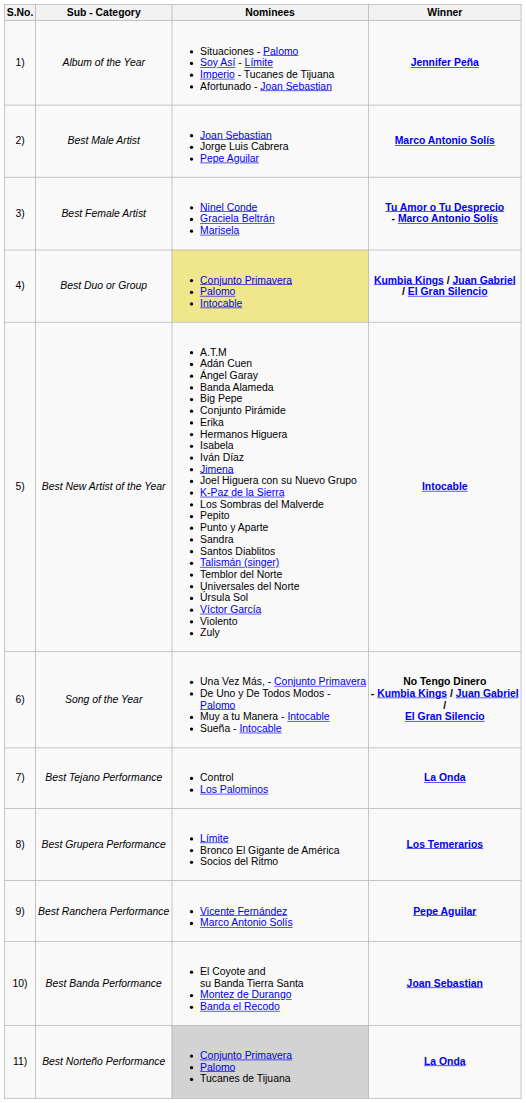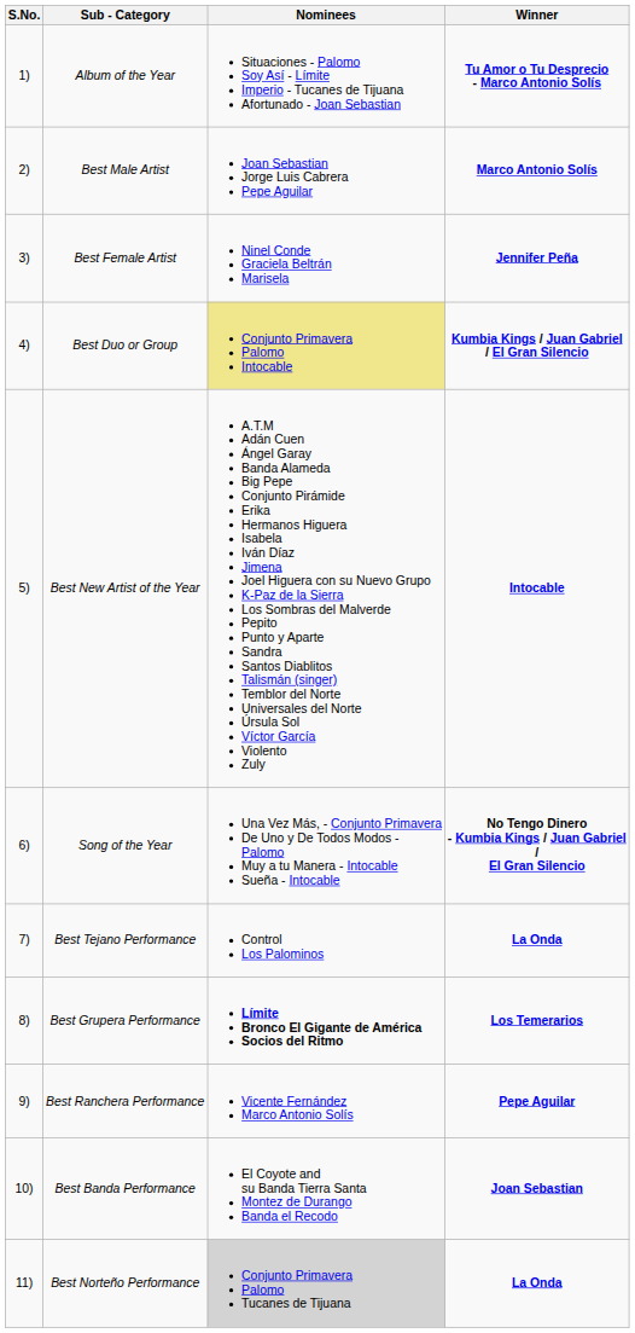 <table class="wikitable">
 <tr>
 <th>S.No.</th>
 <th>Sub - Category</th>
 <th>Nominees</th>
 <th>Winner</th>
 </tr>
 <tr>
 <td style="text-align:center;">1)</td>
 <td style="text-align:center;"><em>Album of the Year</em></td>
 <td><br><ul><li>Situaciones - <a href='#'>Palomo</a></li><li><a href='#'>Soy Así</a> - <a href='#'>Límite</a></li><li><a href='#'>Imperio</a> - Tucanes de Tijuana</li><li>Afortunado - <a href='#'>Joan Sebastian</a></li></ul></td>
-<td style="text-align:center;"><strong><a href='#'>Jennifer Peña</a></strong></td>
+<td style="text-align:center;"><strong><a href='#'>Tu Amor o Tu Desprecio</a> <br>- <a href='#'>Marco Antonio Solís</a><br></strong></td>
 </tr>
 <tr>
 <td style="text-align:center;">2)</td>
 <td style="text-align:center;"><em>Best Male Artist</em></td>
 <td><br><ul><li><a href='#'>Joan Sebastian</a></li><li>Jorge Luis Cabrera</li><li><a href='#'>Pepe Aguilar</a></li></ul></td>
 <td style="text-align:center;"><strong><a href='#'>Marco Antonio Solís</a></strong></td>
 </tr>
 <tr>
 <td style="text-align:center;">3)</td>
 <td style="text-align:center;"><em>Best Female Artist</em></td>
 <td><br><ul><li><a href='#'>Ninel Conde</a></li><li><a href='#'>Graciela Beltrán</a></li><li><a href='#'>Marisela</a></li></ul></td>
-<td style="text-align:center;"><strong><a href='#'>Tu Amor o Tu Desprecio</a> <br>- <a href='#'>Marco Antonio Solís</a><br></strong></td>
+<td style="text-align:center;"><strong><a href='#'>Jennifer Peña</a></strong></td>
 </tr>
 <tr>
 <td style="text-align:center;">4)</td>
 <td style="text-align:center;"><em>Best Duo or Group</em></td>
 <td style="background: khaki;"><br><ul><li><a href='#'>Conjunto Primavera</a></li><li><a href='#'>Palomo</a></li><li><a href='#'>Intocable</a></li></ul></td>
 <td style="text-align:center;"><strong><a href='#'>Kumbia Kings</a> / <a href='#'>Juan Gabriel</a><br> / <a href='#'>El Gran Silencio</a><br></strong></td>
 </tr>
 <tr>
 <td style="text-align:center;">5)</td>
 <td style="text-align:center;"><em>Best New Artist of the Year</em></td>
 <td><br><ul><li>A.T.M</li><li>Adán Cuen</li><li>Ángel Garay</li><li>Banda Alameda</li><li>Big Pepe</li><li>Conjunto Pirámide</li><li>Erika</li><li>Hermanos Higuera</li><li>Isabela</li><li>Iván Díaz</li><li><a href='#'>Jimena</a></li><li>Joel Higuera con su Nuevo Grupo</li><li><a href='#'>K-Paz de la Sierra</a></li><li>Los Sombras del Malverde</li><li>Pepito</li><li>Punto y Aparte</li><li>Sandra</li><li>Santos Diablitos</li><li><a href='#'>Talismán (singer)</a></li><li>Temblor del Norte</li><li>Universales del Norte</li><li>Úrsula Sol</li><li><a href='#'>Víctor García</a></li><li>Violento</li><li>Zuly</li></ul></td>
 <td style="text-align:center;"><strong><a href='#'>Intocable</a></strong></td>
 </tr>
 <tr>
 <td style="text-align:center;">6)</td>
 <td style="text-align:center;"><em>Song of the Year</em></td>
 <td><br><ul><li>Una Vez Más, - <a href='#'>Conjunto Primavera</a></li><li>De Uno y De Todos Modos - <br> <a href='#'>Palomo</a></li><li>Muy a tu Manera - <a href='#'>Intocable</a></li><li>Sueña - <a href='#'>Intocable</a></li></ul></td>
 <td style="text-align:center;"><strong>  No Tengo Dinero<br>- <a href='#'>Kumbia Kings</a> / <a href='#'>Juan Gabriel</a><br> / <br><a href='#'>El Gran Silencio</a><br></strong></td>
 </tr>
 <tr>
 <td style="text-align:center;">7)</td>
 <td style="text-align:center;"><em>Best Tejano Performance</em></td>
 <td><br><ul><li>Control</li><li><a href='#'>Los Palominos</a></li></ul></td>
 <td style="text-align:center;"><strong><a href='#'>La Onda</a></strong></td>
 </tr>
 <tr>
 <td style="text-align:center;">8)</td>
 <td style="text-align:center;"><em>Best Grupera Performance</em></td>
-<td><br><ul><li><a href='#'>Límite</a></li><li>Bronco El Gigante de América</li><li>Socios del Ritmo</li></ul></td>
+<td><strong><br><ul><li><a href='#'>Límite</a></li><li>Bronco El Gigante de América</li><li>Socios del Ritmo</li></ul></strong></td>
 <td style="text-align:center;"><strong><a href='#'>Los Temerarios</a></strong></td>
 </tr>
 <tr>
 <td style="text-align:center;">9)</td>
 <td style="text-align:center;"><em>Best Ranchera Performance</em></td>
 <td><br><ul><li><a href='#'>Vicente Fernández</a></li><li><a href='#'>Marco Antonio Solís</a></li></ul></td>
 <td style="text-align:center;"><strong><a href='#'>Pepe Aguilar</a></strong></td>
 </tr>
 <tr>
 <td style="text-align:center;">10)</td>
 <td style="text-align:center;"><em>Best Banda Performance</em></td>
 <td><br><ul><li>El Coyote and <br>su Banda Tierra Santa</li><li><a href='#'>Montez de Durango</a></li><li><a href='#'>Banda el Recodo</a></li></ul></td>
 <td style="text-align:center;"><strong><a href='#'>Joan Sebastian</a></strong></td>
 </tr>
 <tr>
 <td style="text-align:center;">11)</td>
 <td style="text-align:center;"><em>Best Norteño Performance</em></td>
 <td style="background: lightgrey;"><br><ul><li><a href='#'>Conjunto Primavera</a></li><li><a href='#'>Palomo</a></li><li>Tucanes de Tijuana</li></ul></td>
 <td style="text-align:center;"><strong> <a href='#'>La Onda</a><br></strong></td>
 </tr>
 </table>
